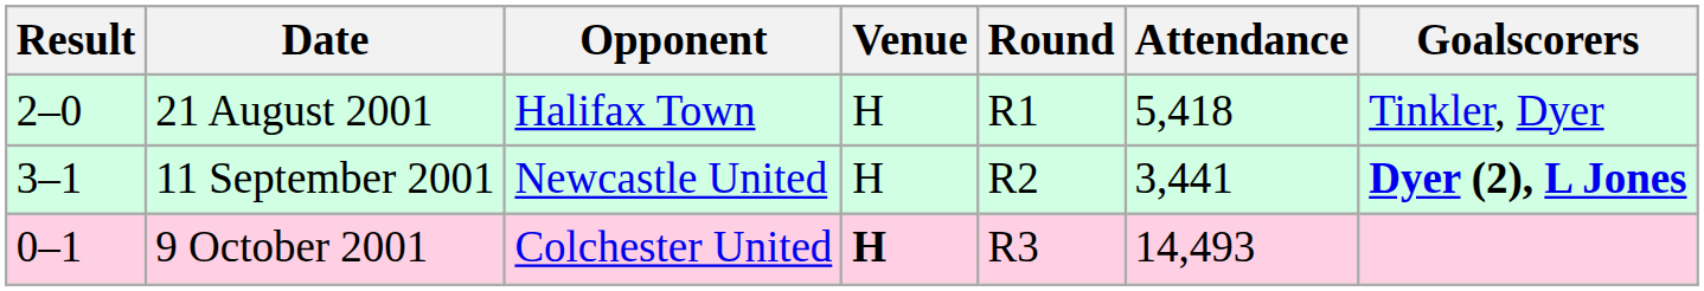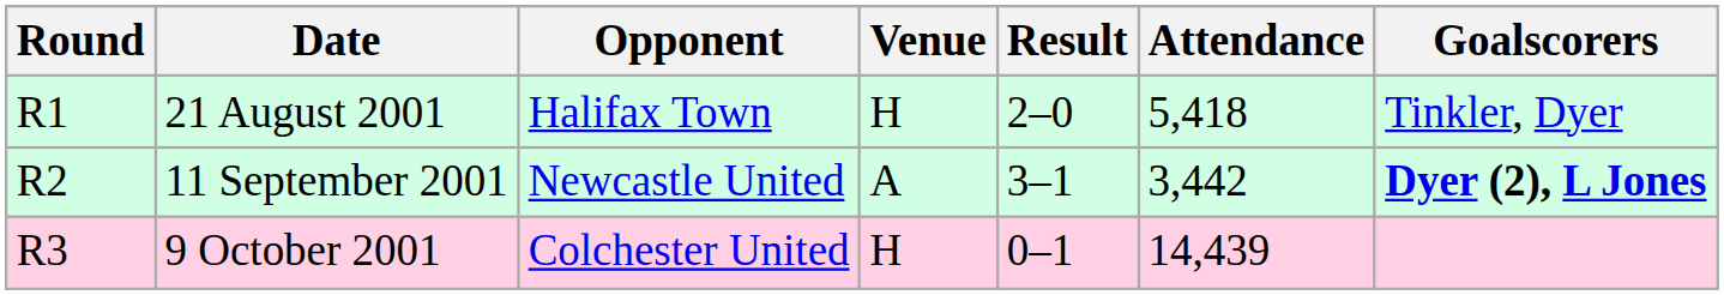 <table class="wikitable">
 <tr>
-<th>Result</th>
+<th>Round</th>
 <th>Date</th>
 <th>Opponent</th>
 <th>Venue</th>
-<th>Round</th>
+<th>Result</th>
 <th>Attendance</th>
 <th>Goalscorers</th>
 </tr>
 <tr style="background-color: #d0ffe3;">
-<td>2–0</td>
+<td>R1</td>
 <td>21 August 2001</td>
 <td><a href='#'>Halifax Town</a></td>
 <td>H</td>
-<td>R1</td>
+<td>2–0</td>
 <td>5,418</td>
 <td><a href='#'>Tinkler</a>, <a href='#'>Dyer</a></td>
 </tr>
 <tr style="background-color: #d0ffe3;">
-<td>3–1</td>
+<td>R2</td>
 <td>11 September 2001</td>
 <td><a href='#'>Newcastle United</a></td>
-<td>H</td>
-<td>R2</td>
-<td>3,441</td>
+<td>A</td>
+<td>3–1</td>
+<td>3,442</td>
 <td><strong><a href='#'>Dyer</a> (2), <a href='#'>L Jones</a></strong></td>
 </tr>
 <tr style="background-color: #ffd0e3;">
-<td>0–1</td>
+<td>R3</td>
 <td>9 October 2001</td>
 <td><a href='#'>Colchester United</a></td>
-<td><strong>H</strong></td>
-<td>R3</td>
-<td>14,493</td>
+<td>H</td>
+<td>0–1</td>
+<td>14,439</td>
 <td></td>
 </tr>
 </table>
